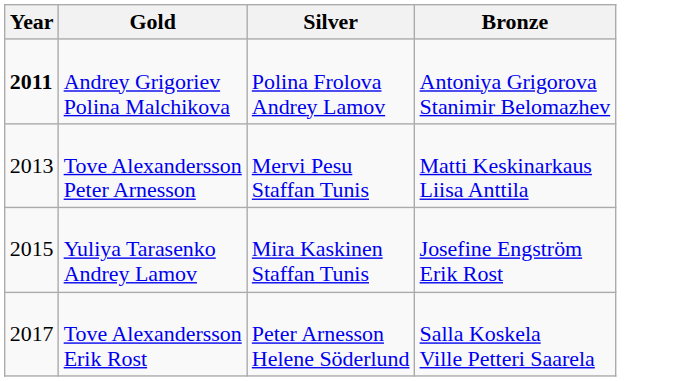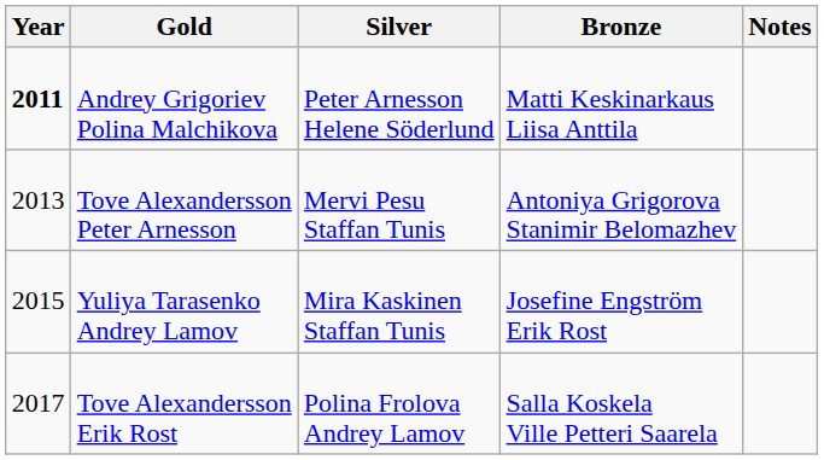 <table class="wikitable">
 <tr>
 <th>Year</th>
 <th>Gold</th>
 <th>Silver</th>
 <th>Bronze</th>
+<th>Notes</th>
 </tr>
 <tr>
 <td><strong>2011</strong></td>
 <td><br> <a href='#'>Andrey Grigoriev</a><br> <a href='#'>Polina Malchikova</a></td>
-<td><br> <a href='#'>Polina Frolova</a><br> <a href='#'>Andrey Lamov</a></td>
-<td><br> <a href='#'>Antoniya Grigorova</a><br> <a href='#'>Stanimir Belomazhev</a></td>
+<td><br> <a href='#'>Peter Arnesson</a><br> <a href='#'>Helene Söderlund</a></td>
+<td><br> <a href='#'>Matti Keskinarkaus</a><br> <a href='#'>Liisa Anttila</a></td>
+<td></td>
 </tr>
 <tr>
 <td>2013</td>
 <td><br> <a href='#'>Tove Alexandersson</a><br> <a href='#'>Peter Arnesson</a></td>
 <td><br> <a href='#'>Mervi Pesu</a><br> <a href='#'>Staffan Tunis</a></td>
-<td><br> <a href='#'>Matti Keskinarkaus</a><br> <a href='#'>Liisa Anttila</a></td>
+<td><br> <a href='#'>Antoniya Grigorova</a><br> <a href='#'>Stanimir Belomazhev</a></td>
+<td></td>
 </tr>
 <tr>
 <td>2015</td>
 <td><br> <a href='#'>Yuliya Tarasenko</a><br> <a href='#'>Andrey Lamov</a></td>
 <td><br> <a href='#'>Mira Kaskinen</a><br> <a href='#'>Staffan Tunis</a></td>
 <td><br> <a href='#'>Josefine Engström</a><br> <a href='#'>Erik Rost</a></td>
+<td></td>
 </tr>
 <tr>
 <td>2017 </td>
 <td><br> <a href='#'>Tove Alexandersson</a><br> <a href='#'>Erik Rost</a></td>
-<td><br> <a href='#'>Peter Arnesson</a><br> <a href='#'>Helene Söderlund</a></td>
+<td><br> <a href='#'>Polina Frolova</a><br> <a href='#'>Andrey Lamov</a></td>
 <td><br> <a href='#'>Salla Koskela</a><br> <a href='#'>Ville Petteri Saarela</a></td>
+<td></td>
 </tr>
 </table>
